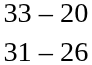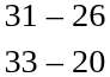 <table style="text-align:center">
 <tr>
 <th width=200></th>
 <th width=100></th>
 <th width=200></th>
 </tr>
 <tr>
 <td align=right><strong></strong></td>
-<td>33 – 20</td>
+<td>31 – 26</td>
 <td align=left></td>
 </tr>
 <tr>
 <td align=right><strong></strong></td>
-<td>31 – 26</td>
+<td>33 – 20</td>
 <td align=left></td>
 </tr>
 </table>
